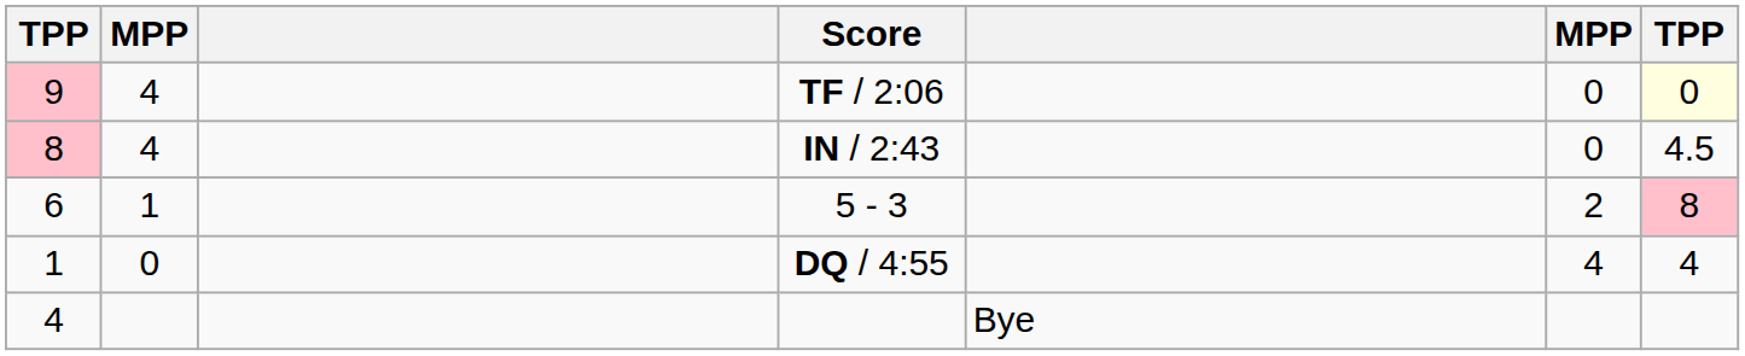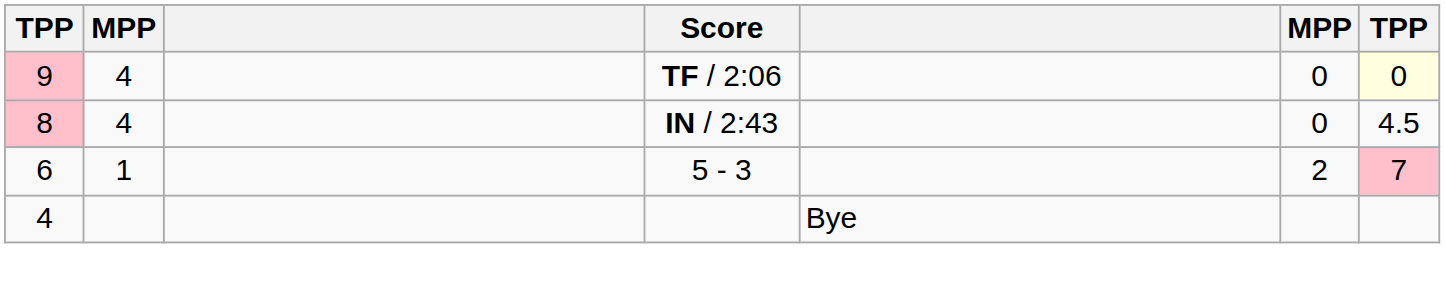 <table class="wikitable" style="text-align: center;" |>
 <tr>
 <th width="35">TPP</th>
 <th width="35">MPP</th>
 <th width="250"></th>
 <th width="75">Score</th>
 <th width="250"></th>
 <th width="35">MPP</th>
 <th width="35">TPP</th>
 </tr>
 <tr>
 <td bgcolor=pink>9</td>
 <td>4</td>
 <td style="text-align:left;"></td>
 <td><strong>TF</strong> / 2:06</td>
 <td style="text-align:left;"><strong></strong></td>
 <td>0</td>
 <td style="background: lightyellow;">0</td>
 </tr>
 <tr>
 <td bgcolor=pink>8</td>
 <td>4</td>
 <td style="text-align:left;"></td>
 <td><strong>IN</strong> / 2:43</td>
 <td style="text-align:left;"><strong></strong></td>
 <td>0</td>
 <td>4.5</td>
 </tr>
 <tr>
 <td>6</td>
 <td>1</td>
 <td style="text-align:left;"><strong></strong></td>
 <td>5 - 3</td>
 <td style="text-align:left;"></td>
 <td>2</td>
-<td bgcolor=pink>8</td>
-</tr>
-<tr>
-<td>1</td>
-<td>0</td>
-<td style="text-align:left;"><strong></strong></td>
-<td><strong>DQ</strong> / 4:55</td>
-<td style="text-align:left;"></td>
-<td>4</td>
-<td>4</td>
+<td bgcolor=pink>7</td>
 </tr>
 <tr>
 <td>4</td>
 <td></td>
 <td style="text-align:left;"><strong></strong></td>
 <td></td>
 <td style="text-align:left;">Bye</td>
 <td></td>
 <td></td>
 </tr>
 </table>
